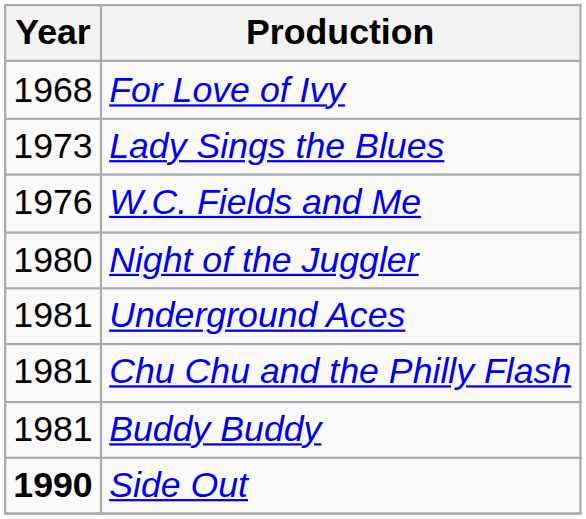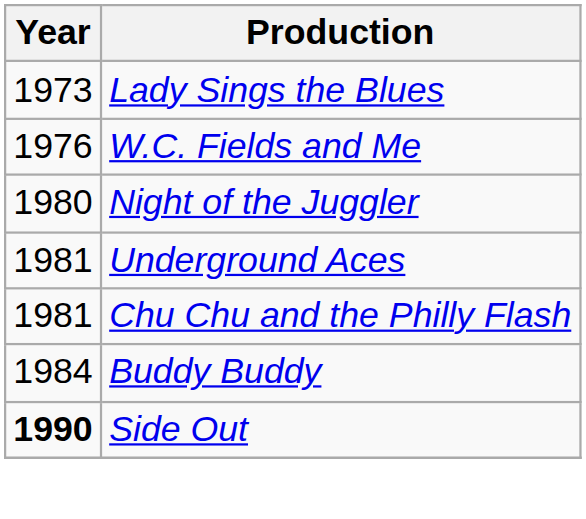 <table class="wikitable sortable" ;>
 <tr>
 <th>Year</th>
 <th>Production</th>
-</tr>
-<tr>
-<td>1968</td>
-<td><em><a href='#'>For Love of Ivy</a></em></td>
 </tr>
 <tr>
 <td>1973</td>
 <td><em><a href='#'>Lady Sings the Blues</a></em></td>
 </tr>
 <tr>
 <td>1976</td>
 <td><em><a href='#'>W.C. Fields and Me</a></em></td>
 </tr>
 <tr>
 <td>1980</td>
 <td><em><a href='#'>Night of the Juggler</a></em></td>
 </tr>
 <tr>
 <td>1981</td>
 <td><em><a href='#'>Underground Aces</a></em></td>
 </tr>
 <tr>
 <td>1981</td>
 <td><em><a href='#'>Chu Chu and the Philly Flash</a></em></td>
 </tr>
 <tr>
-<td>1981</td>
+<td>1984</td>
 <td><em><a href='#'>Buddy Buddy</a></em></td>
 </tr>
 <tr>
 <td><strong>1990</strong></td>
 <td><em><a href='#'>Side Out</a></em></td>
 </tr>
 <tr>
 </tr>
 </table>
